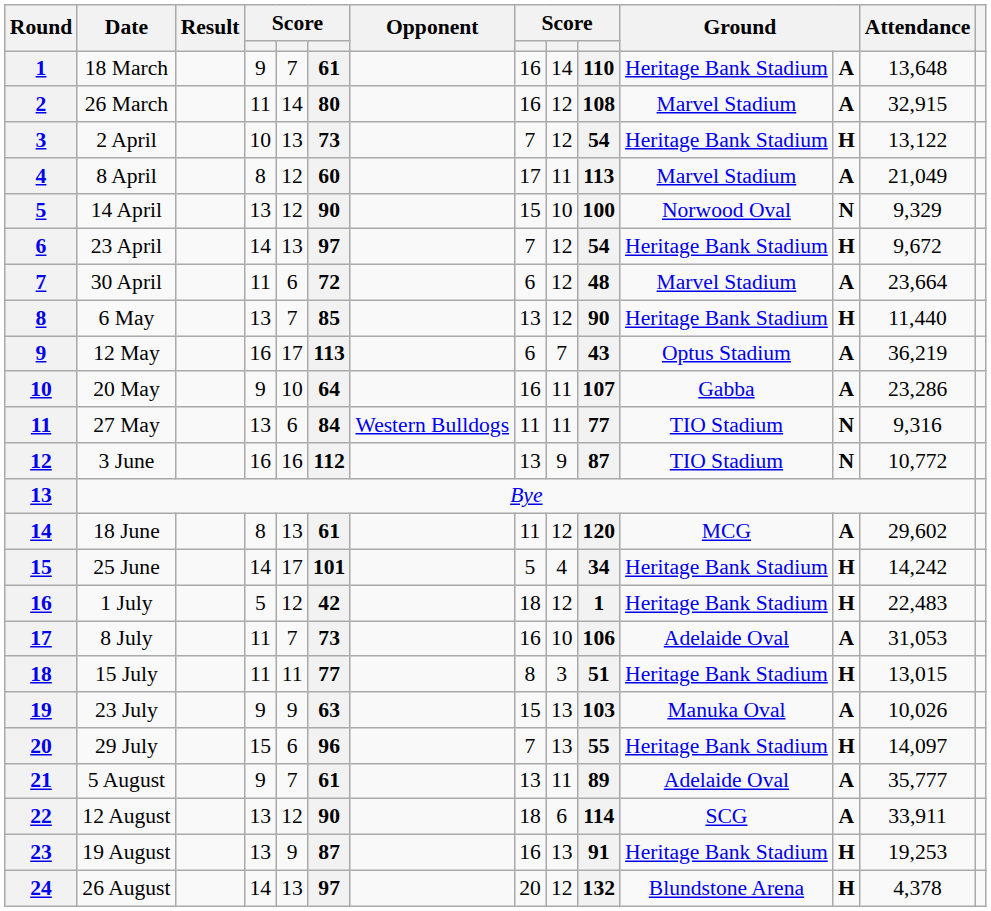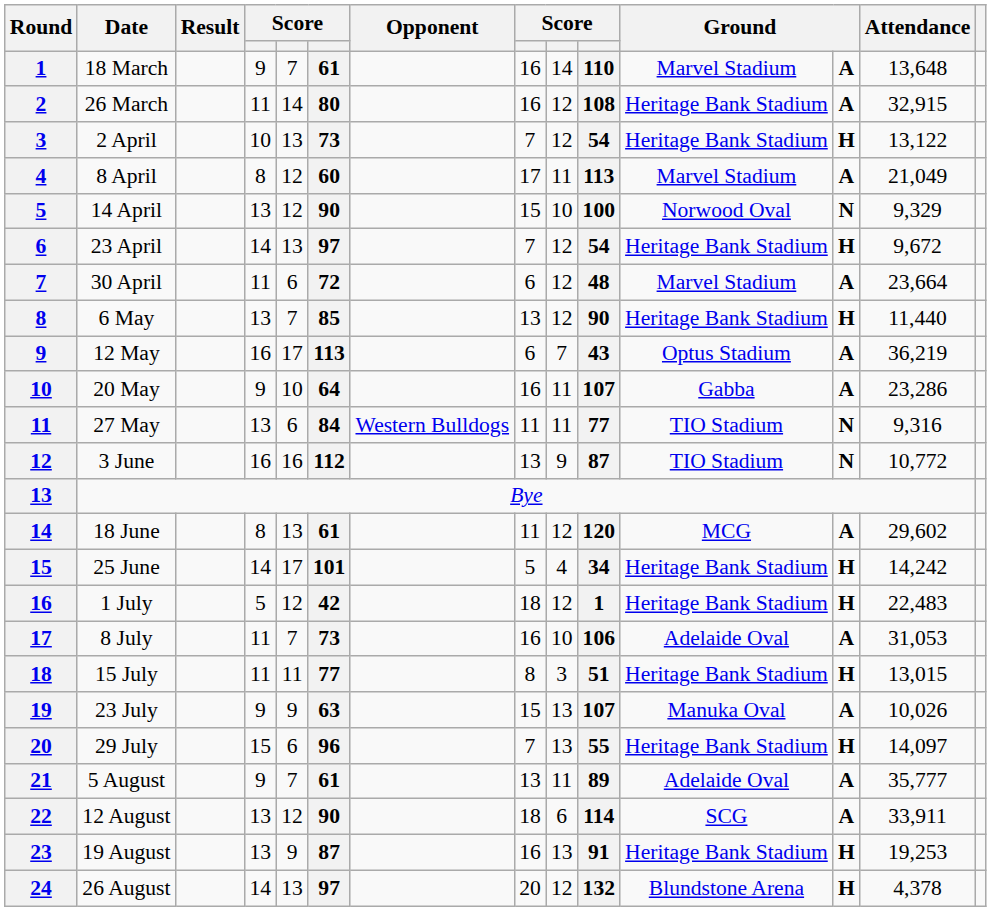 <table class="wikitable plainrowheaders" style="font-size:90%; text-align:center;">
 <tr>
 <th rowspan="2" scope="col">Round</th>
 <th rowspan="2" scope="col">Date</th>
 <th rowspan="2" scope="col">Result</th>
 <th colspan="3" scope="col">Score</th>
 <th rowspan="2" scope="col">Opponent</th>
 <th colspan="3" scope="col">Score</th>
 <th colspan="2" rowspan="2" scope="col">Ground</th>
 <th rowspan="2" scope="col">Attendance</th>
 <th rowspan="2" scope="col"></th>
 </tr>
 <tr>
 <th scope="col"></th>
 <th scope="col"></th>
 <th scope="col"></th>
 <th scope="col"></th>
 <th scope="col"></th>
 <th scope="col"></th>
 </tr>
 <tr>
 <th scope="row" style="text-align:center;"><a href='#'><strong>1</strong></a></th>
 <td>18 March</td>
 <td></td>
 <td>9</td>
 <td>7</td>
 <th>61</th>
 <td></td>
 <td>16</td>
 <td>14</td>
 <th>110</th>
-<td><a href='#'>Heritage Bank Stadium</a></td>
+<td><a href='#'>Marvel Stadium</a></td>
 <td><strong>A</strong></td>
 <td>13,648</td>
 <td></td>
 </tr>
 <tr>
 <th><a href='#'>2</a></th>
 <td>26 March</td>
 <td></td>
 <td>11</td>
 <td>14</td>
 <th>80</th>
 <td></td>
 <td>16</td>
 <td>12</td>
 <th>108</th>
-<td><a href='#'>Marvel Stadium</a></td>
+<td><a href='#'>Heritage Bank Stadium</a></td>
 <td><strong>A</strong></td>
 <td>32,915</td>
 <td></td>
 </tr>
 <tr>
 <th><a href='#'>3</a></th>
 <td>2 April</td>
 <td></td>
 <td>10</td>
 <td>13</td>
 <th>73</th>
 <td></td>
 <td>7</td>
 <td>12</td>
 <th>54</th>
 <td><a href='#'>Heritage Bank Stadium</a></td>
 <td><strong>H</strong></td>
 <td>13,122</td>
 <td></td>
 </tr>
 <tr>
 <th><a href='#'>4</a></th>
 <td>8 April</td>
 <td></td>
 <td>8</td>
 <td>12</td>
 <th>60</th>
 <td></td>
 <td>17</td>
 <td>11</td>
 <th>113</th>
 <td><a href='#'>Marvel Stadium</a></td>
 <td><strong>A</strong></td>
 <td>21,049</td>
 <td></td>
 </tr>
 <tr>
 <th><a href='#'>5</a></th>
 <td>14 April</td>
 <td></td>
 <td>13</td>
 <td>12</td>
 <th>90</th>
 <td></td>
 <td>15</td>
 <td>10</td>
 <th>100</th>
 <td><a href='#'>Norwood Oval</a></td>
 <td><strong>N</strong></td>
 <td>9,329</td>
 <td></td>
 </tr>
 <tr>
 <th><a href='#'>6</a></th>
 <td>23 April</td>
 <td></td>
 <td>14</td>
 <td>13</td>
 <th>97</th>
 <td></td>
 <td>7</td>
 <td>12</td>
 <th>54</th>
 <td><a href='#'>Heritage Bank Stadium</a></td>
 <td><strong>H</strong></td>
 <td>9,672</td>
 <td></td>
 </tr>
 <tr>
 <th><a href='#'>7</a></th>
 <td>30 April</td>
 <td></td>
 <td>11</td>
 <td>6</td>
 <th>72</th>
 <td></td>
 <td>6</td>
 <td>12</td>
 <th>48</th>
 <td><a href='#'>Marvel Stadium</a></td>
 <td><strong>A</strong></td>
 <td>23,664</td>
 <td></td>
 </tr>
 <tr>
 <th><a href='#'>8</a></th>
 <td>6 May</td>
 <td></td>
 <td>13</td>
 <td>7</td>
 <th>85</th>
 <td></td>
 <td>13</td>
 <td>12</td>
 <th>90</th>
 <td><a href='#'>Heritage Bank Stadium</a></td>
 <td><strong>H</strong></td>
 <td>11,440</td>
 <td></td>
 </tr>
 <tr>
 <th><a href='#'>9</a></th>
 <td>12 May</td>
 <td></td>
 <td>16</td>
 <td>17</td>
 <th>113</th>
 <td></td>
 <td>6</td>
 <td>7</td>
 <th>43</th>
 <td><a href='#'>Optus Stadium</a></td>
 <td><strong>A</strong></td>
 <td>36,219</td>
 <td></td>
 </tr>
 <tr>
 <th><a href='#'>10</a></th>
 <td>20 May</td>
 <td></td>
 <td>9</td>
 <td>10</td>
 <th>64</th>
 <td></td>
 <td>16</td>
 <td>11</td>
 <th>107</th>
 <td><a href='#'>Gabba</a></td>
 <td><strong>A</strong></td>
 <td>23,286</td>
 <td></td>
 </tr>
 <tr>
 <th><a href='#'>11</a></th>
 <td>27 May</td>
 <td></td>
 <td>13</td>
 <td>6</td>
 <th>84</th>
 <td><a href='#'>Western Bulldogs</a></td>
 <td>11</td>
 <td>11</td>
 <th>77</th>
 <td><a href='#'>TIO Stadium</a></td>
 <td><strong>N</strong></td>
 <td>9,316</td>
 <td></td>
 </tr>
 <tr>
 <th><a href='#'>12</a></th>
 <td>3 June</td>
 <td></td>
 <td>16</td>
 <td>16</td>
 <th>112</th>
 <td></td>
 <td>13</td>
 <td>9</td>
 <th>87</th>
 <td><a href='#'>TIO Stadium</a></td>
 <td><strong>N</strong></td>
 <td>10,772</td>
 <td></td>
 </tr>
 <tr>
 <th><a href='#'>13</a></th>
 <td colspan="12"><em><a href='#'>Bye</a></em></td>
 <td></td>
 </tr>
 <tr>
 <th><a href='#'>14</a></th>
 <td>18 June</td>
 <td></td>
 <td>8</td>
 <td>13</td>
 <th>61</th>
 <td></td>
 <td>11</td>
 <td>12</td>
 <th>120</th>
 <td><a href='#'>MCG</a></td>
 <td><strong>A</strong></td>
 <td>29,602</td>
 <td></td>
 </tr>
 <tr>
 <th><a href='#'>15</a></th>
 <td>25 June</td>
 <td></td>
 <td>14</td>
 <td>17</td>
 <th>101</th>
 <td></td>
 <td>5</td>
 <td>4</td>
 <th>34</th>
 <td><a href='#'>Heritage Bank Stadium</a></td>
 <td><strong>H</strong></td>
 <td>14,242</td>
 <td></td>
 </tr>
 <tr>
 <th><a href='#'>16</a></th>
 <td>1 July</td>
 <td></td>
 <td>5</td>
 <td>12</td>
 <th>42</th>
 <td></td>
 <td>18</td>
 <td>12</td>
 <th>1</th>
 <td><a href='#'>Heritage Bank Stadium</a></td>
 <td><strong>H</strong></td>
 <td>22,483</td>
 <td></td>
 </tr>
 <tr>
 <th><a href='#'>17</a></th>
 <td>8 July</td>
 <td></td>
 <td>11</td>
 <td>7</td>
 <th>73</th>
 <td></td>
 <td>16</td>
 <td>10</td>
 <th>106</th>
 <td><a href='#'>Adelaide Oval</a></td>
 <td><strong>A</strong></td>
 <td>31,053</td>
 <td></td>
 </tr>
 <tr>
 <th><a href='#'>18</a></th>
 <td>15 July</td>
 <td></td>
 <td>11</td>
 <td>11</td>
 <th>77</th>
 <td></td>
 <td>8</td>
 <td>3</td>
 <th>51</th>
 <td><a href='#'>Heritage Bank Stadium</a></td>
 <td><strong>H</strong></td>
 <td>13,015</td>
 <td></td>
 </tr>
 <tr>
 <th><a href='#'>19</a></th>
 <td>23 July</td>
 <td></td>
 <td>9</td>
 <td>9</td>
 <th>63</th>
 <td></td>
 <td>15</td>
 <td>13</td>
-<th>103</th>
+<th>107</th>
 <td><a href='#'>Manuka Oval</a></td>
 <td><strong>A</strong></td>
 <td>10,026</td>
 <td></td>
 </tr>
 <tr>
 <th><a href='#'>20</a></th>
 <td>29 July</td>
 <td></td>
 <td>15</td>
 <td>6</td>
 <th>96</th>
 <td></td>
 <td>7</td>
 <td>13</td>
 <th>55</th>
 <td><a href='#'>Heritage Bank Stadium</a></td>
 <td><strong>H</strong></td>
 <td>14,097</td>
 <td></td>
 </tr>
 <tr>
 <th><a href='#'>21</a></th>
 <td>5 August</td>
 <td></td>
 <td>9</td>
 <td>7</td>
 <th>61</th>
 <td></td>
 <td>13</td>
 <td>11</td>
 <th>89</th>
 <td><a href='#'>Adelaide Oval</a></td>
 <td><strong>A</strong></td>
 <td>35,777</td>
 <td></td>
 </tr>
 <tr>
 <th><a href='#'>22</a></th>
 <td>12 August</td>
 <td></td>
 <td>13</td>
 <td>12</td>
 <th>90</th>
 <td></td>
 <td>18</td>
 <td>6</td>
 <th>114</th>
 <td><a href='#'>SCG</a></td>
 <td><strong>A</strong></td>
 <td>33,911</td>
 <td></td>
 </tr>
 <tr>
 <th><a href='#'>23</a></th>
 <td>19 August</td>
 <td></td>
 <td>13</td>
 <td>9</td>
 <th>87</th>
 <td></td>
 <td>16</td>
 <td>13</td>
 <th>91</th>
 <td><a href='#'>Heritage Bank Stadium</a></td>
 <td><strong>H</strong></td>
 <td>19,253</td>
 <td></td>
 </tr>
 <tr>
 <th><a href='#'>24</a></th>
 <td>26 August</td>
 <td></td>
 <td>14</td>
 <td>13</td>
 <th>97</th>
 <td></td>
 <td>20</td>
 <td>12</td>
 <th>132</th>
 <td><a href='#'>Blundstone Arena</a></td>
 <td><strong>H</strong></td>
 <td>4,378</td>
 <td></td>
 </tr>
 </table>
